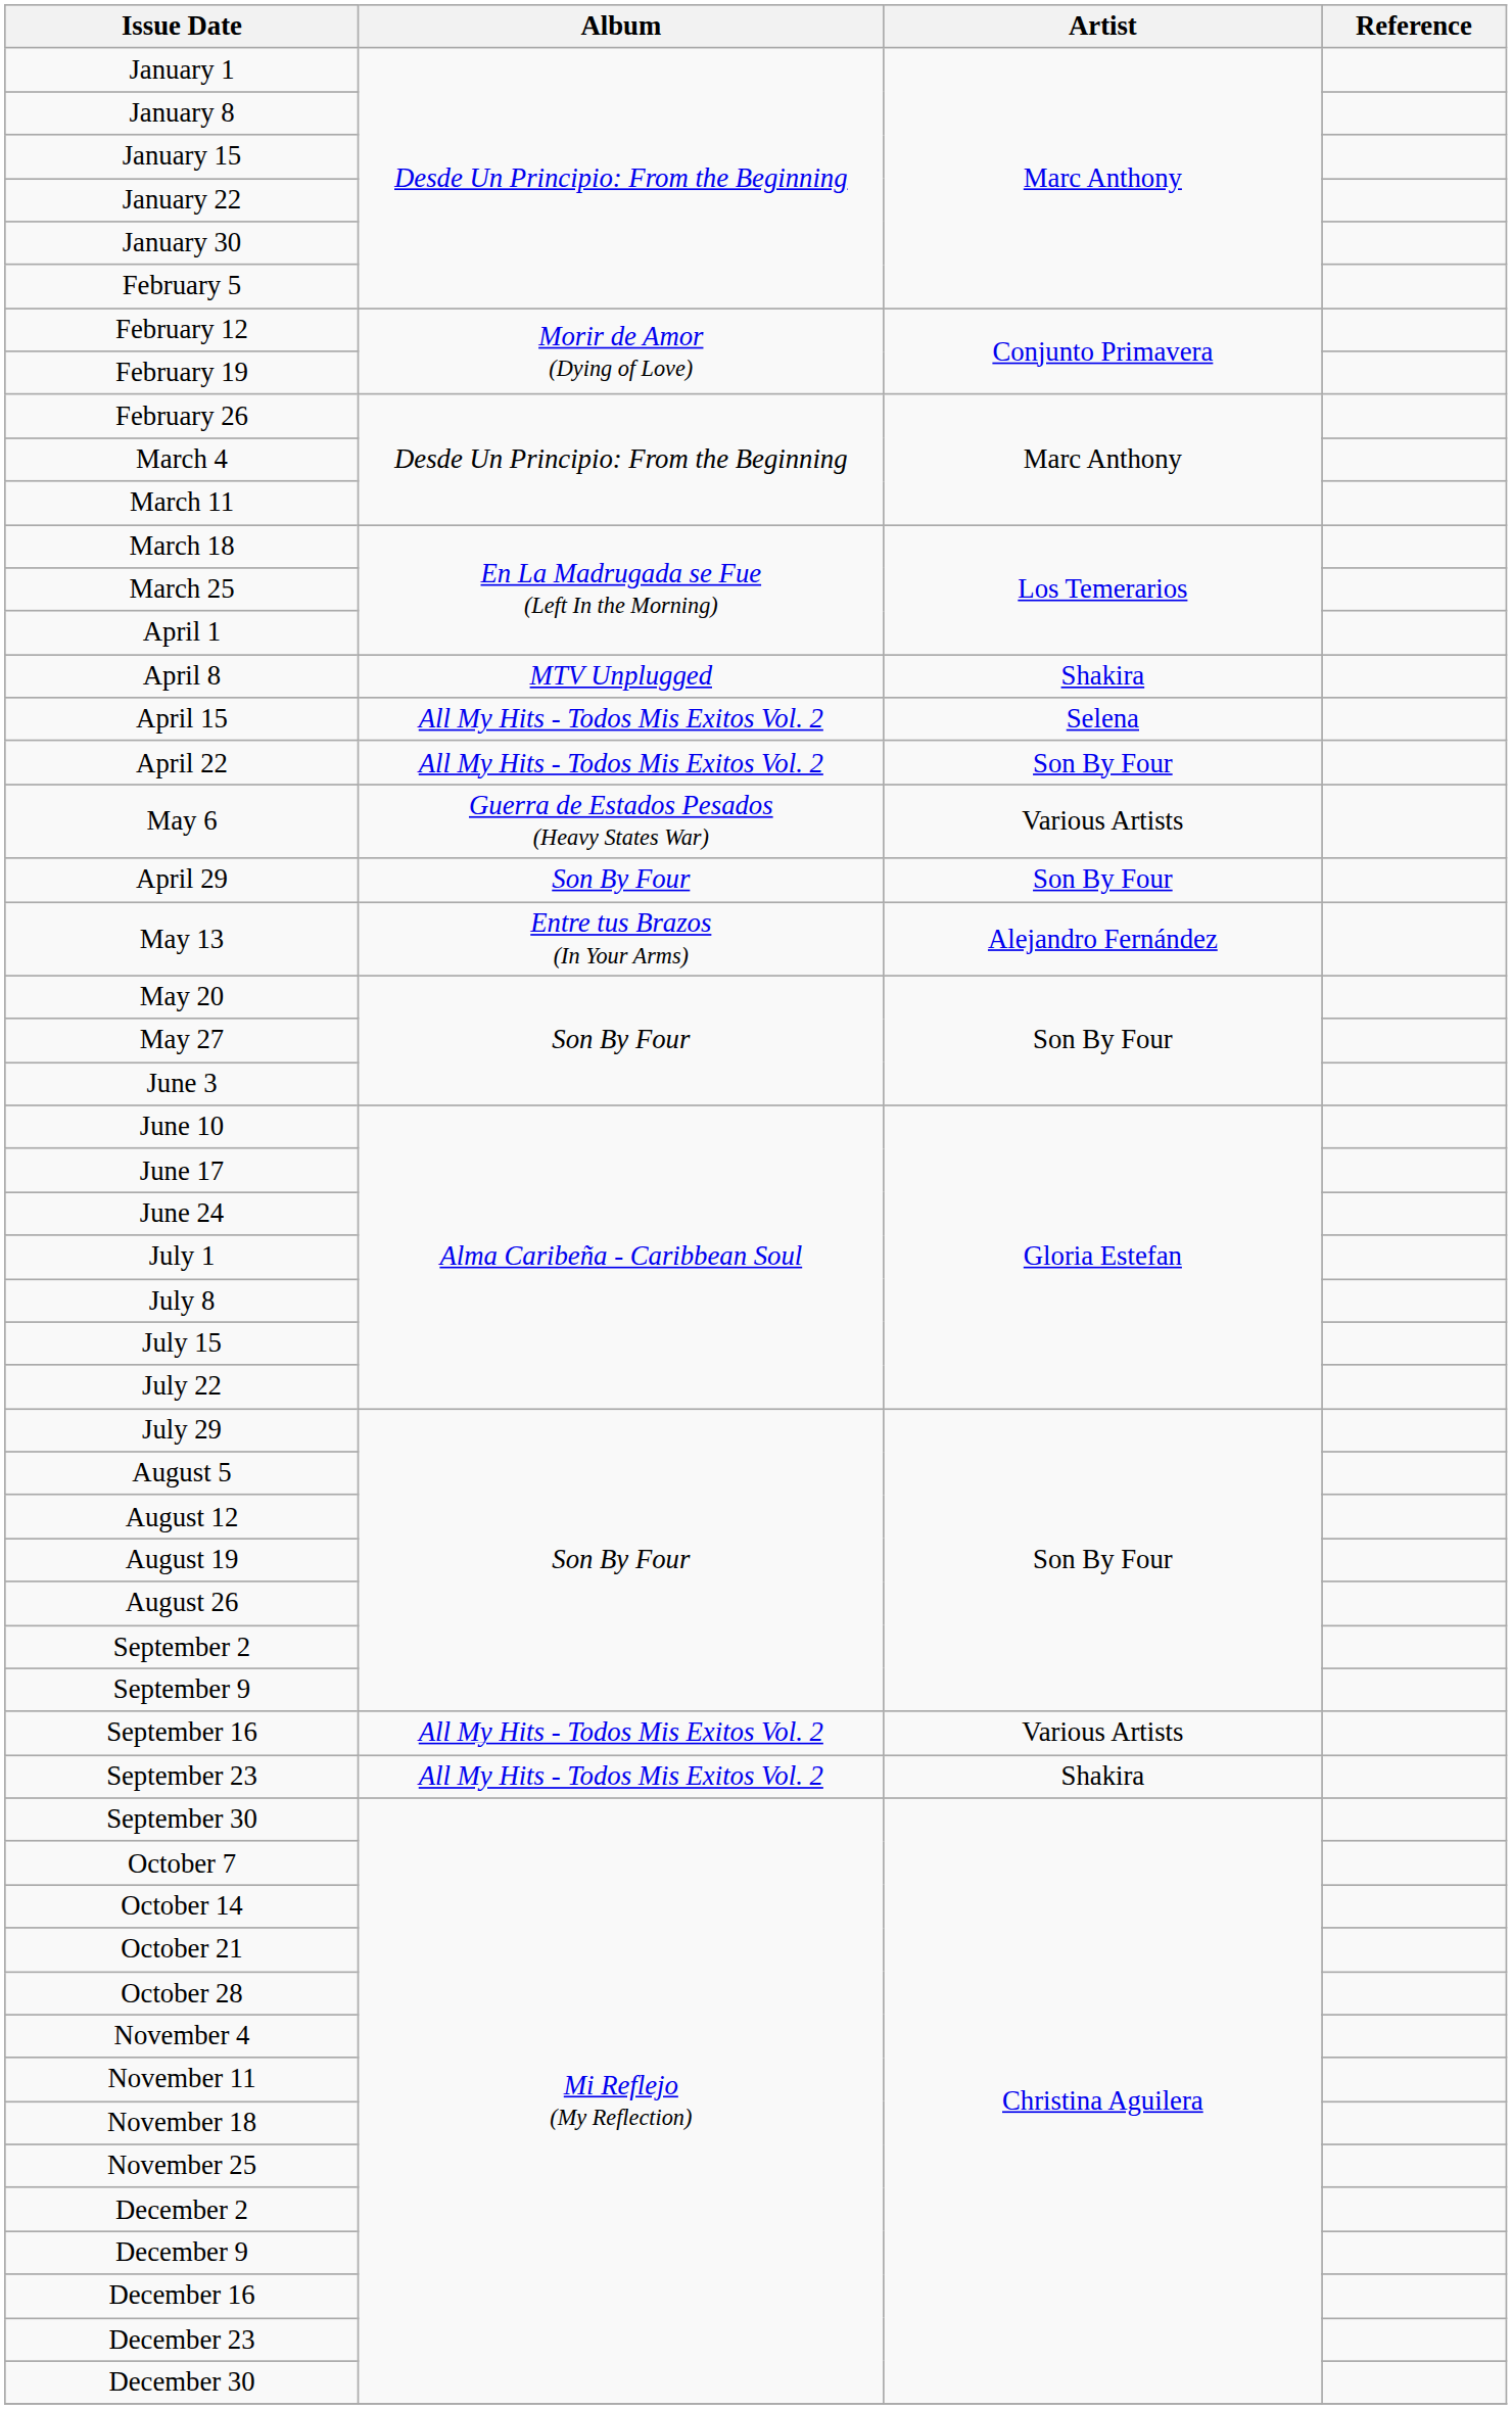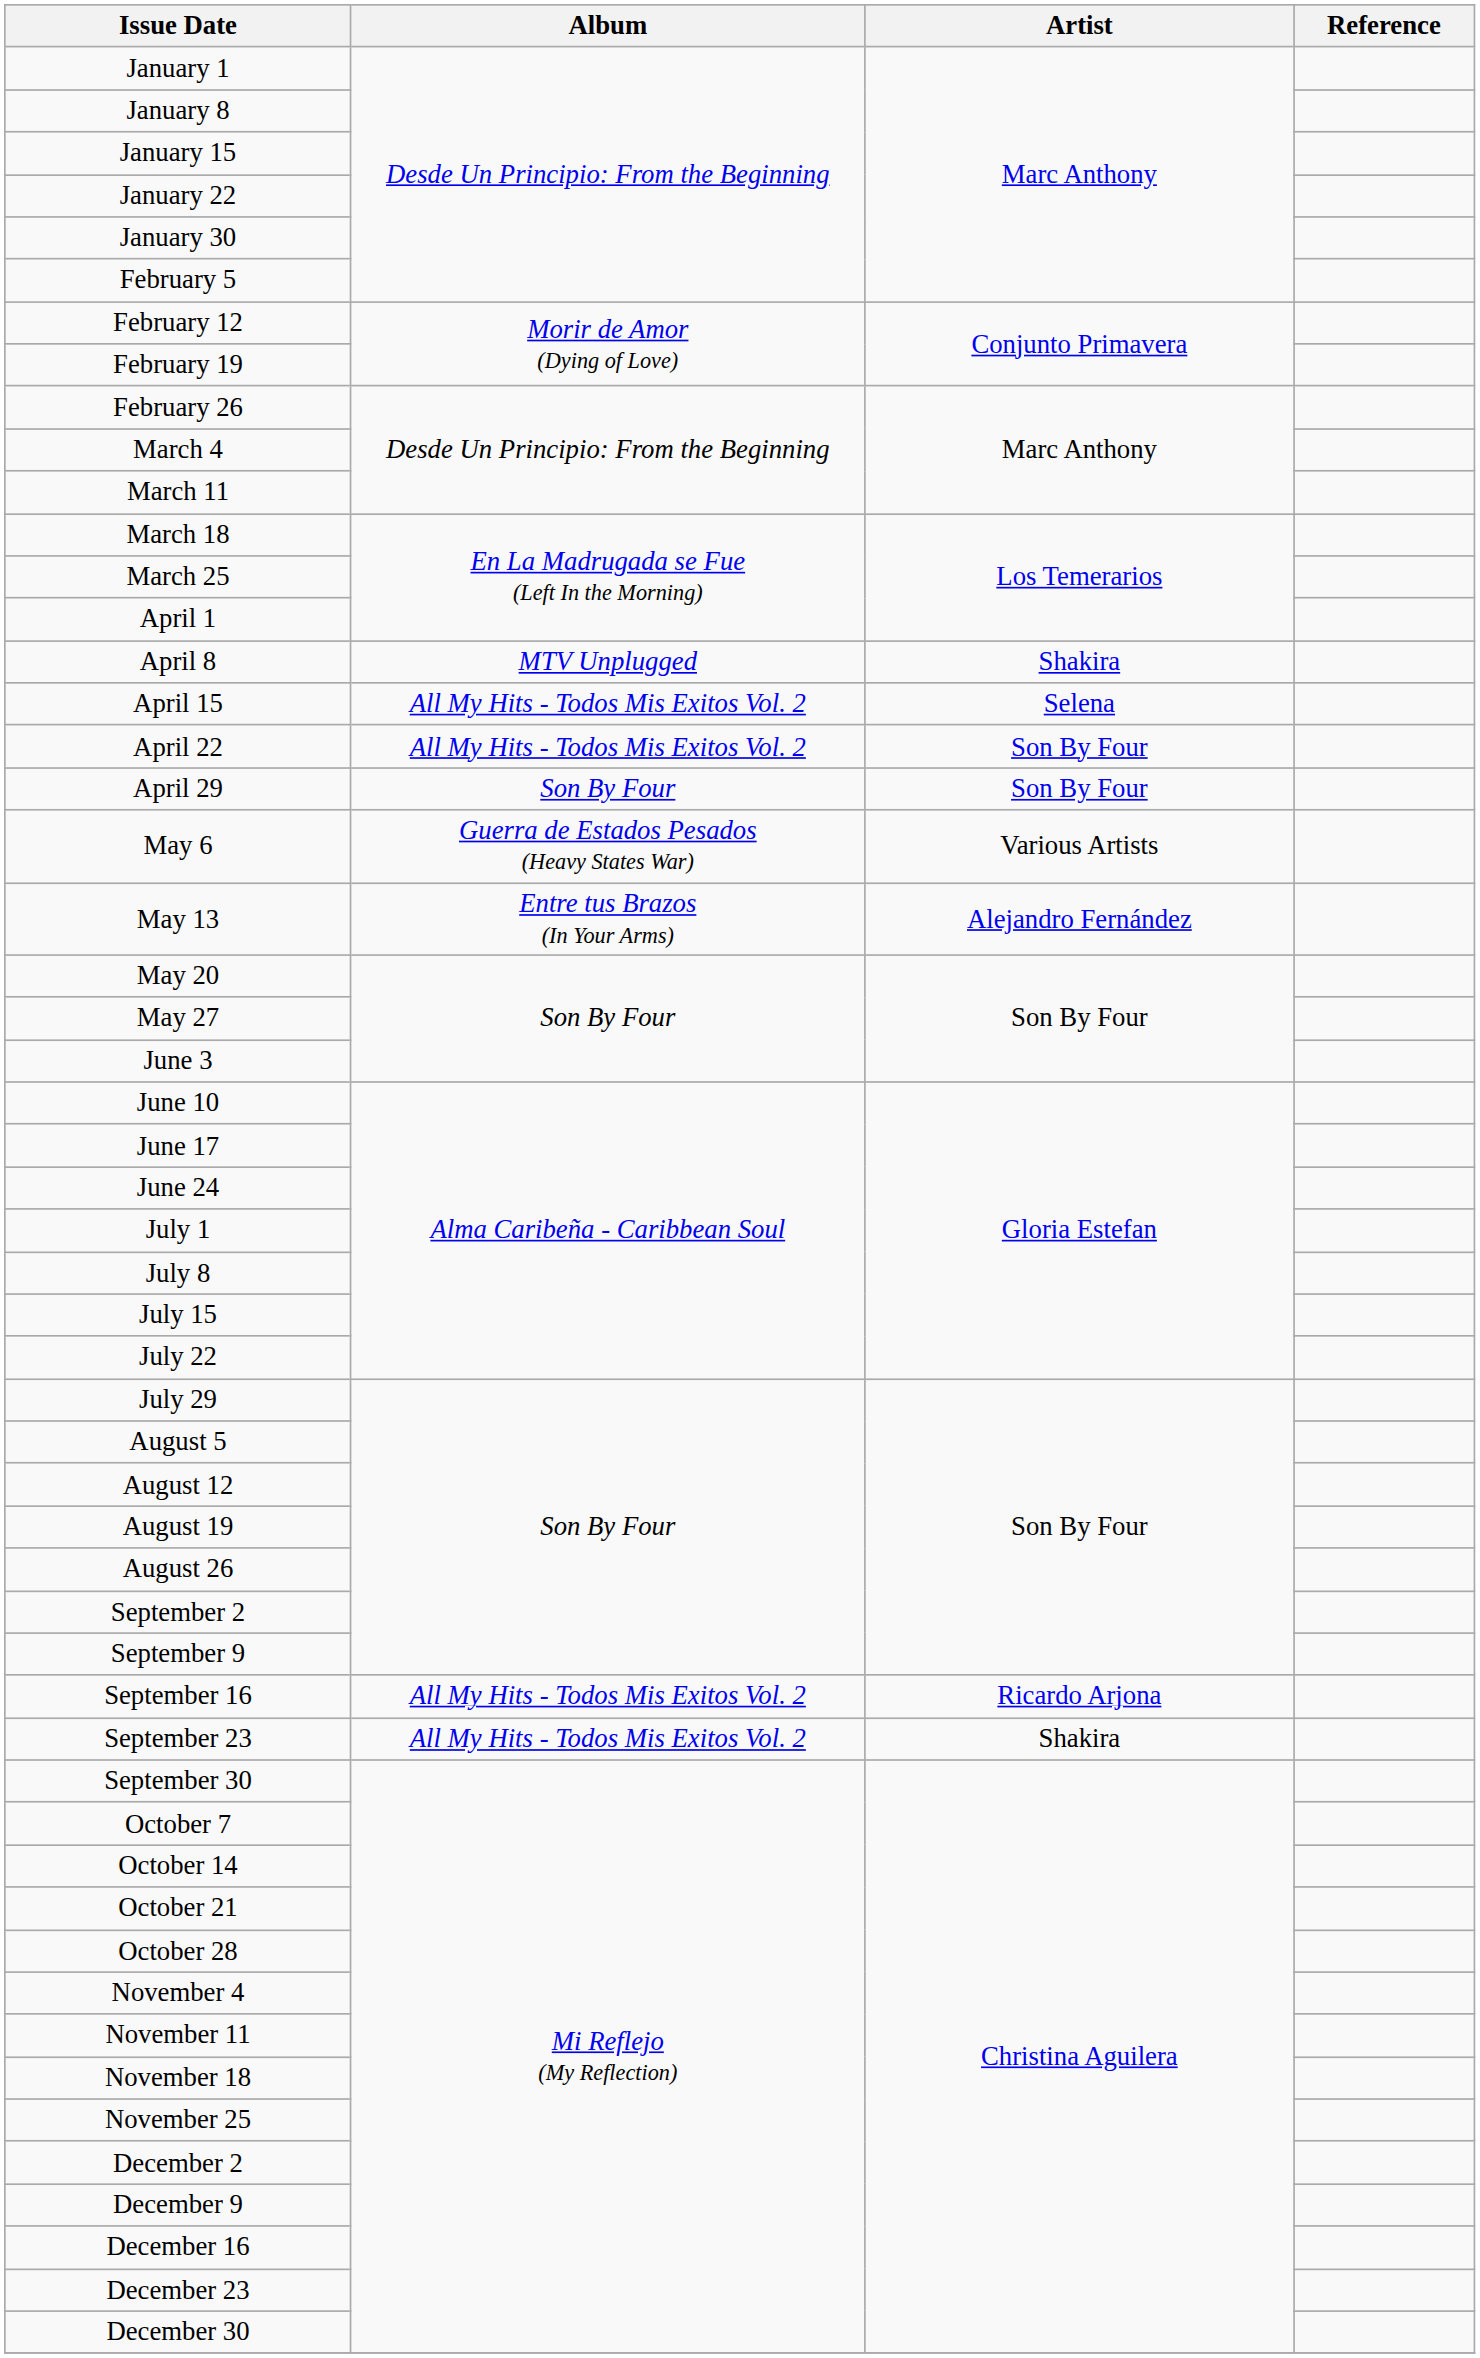 <table class="wikitable" style="text-align: center">
 <tr>
 <th width="200"><strong>Issue Date</strong></th>
 <th width="300"><strong>Album</strong></th>
 <th width="250"><strong>Artist</strong></th>
 <th width="100" class="unsortable"><strong>Reference</strong></th>
 </tr>
 <tr>
 <td>January 1</td>
 <td rowspan="6"><em><a href='#'>Desde Un Principio: From the Beginning</a></em></td>
 <td rowspan="6"><a href='#'>Marc Anthony</a></td>
 <td></td>
 </tr>
 <tr>
 <td>January 8</td>
 <td></td>
 </tr>
 <tr>
 <td>January 15</td>
 <td></td>
 </tr>
 <tr>
 <td>January 22</td>
 <td></td>
 </tr>
 <tr>
 <td>January 30</td>
 <td></td>
 </tr>
 <tr>
 <td>February 5</td>
 <td></td>
 </tr>
 <tr>
 <td>February 12</td>
 <td rowspan="2"><em><a href='#'>Morir de Amor</a></em><br><small><em>(Dying of Love)</em></small></td>
 <td rowspan="2"><a href='#'>Conjunto Primavera</a></td>
 <td></td>
 </tr>
 <tr>
 <td>February 19</td>
 <td></td>
 </tr>
 <tr>
 <td>February 26</td>
 <td rowspan="3"><em>Desde Un Principio: From the Beginning</em></td>
 <td rowspan="3">Marc Anthony</td>
 <td></td>
 </tr>
 <tr>
 <td>March 4</td>
 <td></td>
 </tr>
 <tr>
 <td>March 11</td>
 <td></td>
 </tr>
 <tr>
 <td>March 18</td>
 <td rowspan="3"><em><a href='#'>En La Madrugada se Fue</a></em> <br><small><em>(Left In the Morning)</em></small></td>
 <td rowspan="3"><a href='#'>Los Temerarios</a></td>
 <td></td>
 </tr>
 <tr>
 <td>March 25</td>
 <td></td>
 </tr>
 <tr>
 <td>April 1</td>
 <td></td>
 </tr>
 <tr>
 <td>April 8</td>
 <td><em><a href='#'>MTV Unplugged</a></em></td>
 <td><a href='#'>Shakira</a></td>
 <td></td>
 </tr>
 <tr>
 <td>April 15</td>
 <td><em><a href='#'>All My Hits - Todos Mis Exitos Vol. 2</a></em></td>
 <td><a href='#'>Selena</a></td>
 <td></td>
 </tr>
 <tr>
 <td>April 22</td>
 <td><em><a href='#'>All My Hits - Todos Mis Exitos Vol. 2</a></em></td>
 <td><a href='#'>Son By Four</a></td>
 <td></td>
 </tr>
 <tr>
+<td>April 29</td>
+<td><em><a href='#'>Son By Four</a></em></td>
+<td><a href='#'>Son By Four</a></td>
+<td></td>
+</tr>
+<tr>
 <td>May 6</td>
 <td><em><a href='#'>Guerra de Estados Pesados</a></em><br><small><em>(Heavy States War)</em></small></td>
 <td>Various Artists</td>
-<td></td>
-</tr>
-<tr>
-<td>April 29</td>
-<td><em><a href='#'>Son By Four</a></em></td>
-<td><a href='#'>Son By Four</a></td>
 <td></td>
 </tr>
 <tr>
 <td>May 13</td>
 <td><em><a href='#'>Entre tus Brazos</a></em><br><small><em>(In Your Arms)</em></small></td>
 <td><a href='#'>Alejandro Fernández</a></td>
 <td></td>
 </tr>
 <tr>
 <td>May 20</td>
 <td rowspan="3"><em>Son By Four</em></td>
 <td rowspan="3">Son By Four</td>
 <td></td>
 </tr>
 <tr>
 <td>May 27</td>
 <td></td>
 </tr>
 <tr>
 <td>June 3</td>
 <td></td>
 </tr>
 <tr>
 <td>June 10</td>
 <td rowspan="7"><em><a href='#'>Alma Caribeña - Caribbean Soul</a></em></td>
 <td rowspan="7"><a href='#'>Gloria Estefan</a></td>
 <td></td>
 </tr>
 <tr>
 <td>June 17</td>
 <td></td>
 </tr>
 <tr>
 <td>June 24</td>
 <td></td>
 </tr>
 <tr>
 <td>July 1</td>
 <td></td>
 </tr>
 <tr>
 <td>July 8</td>
 <td></td>
 </tr>
 <tr>
 <td>July 15</td>
 <td></td>
 </tr>
 <tr>
 <td>July 22</td>
 <td></td>
 </tr>
 <tr>
 <td>July 29</td>
 <td rowspan="7"><em>Son By Four</em></td>
 <td rowspan="7">Son By Four</td>
 <td></td>
 </tr>
 <tr>
 <td>August 5</td>
 <td></td>
 </tr>
 <tr>
 <td>August 12</td>
 <td></td>
 </tr>
 <tr>
 <td>August 19</td>
 <td></td>
 </tr>
 <tr>
 <td>August 26</td>
 <td></td>
 </tr>
 <tr>
 <td>September 2</td>
 <td></td>
 </tr>
 <tr>
 <td>September 9</td>
 <td></td>
 </tr>
 <tr>
 <td>September 16</td>
 <td><em><a href='#'>All My Hits - Todos Mis Exitos Vol. 2</a></em></td>
-<td>Various Artists</td>
+<td><a href='#'>Ricardo Arjona</a></td>
 <td></td>
 </tr>
 <tr>
 <td>September 23</td>
 <td><em><a href='#'>All My Hits - Todos Mis Exitos Vol. 2</a></em></td>
 <td>Shakira</td>
 <td></td>
 </tr>
 <tr>
 <td>September 30</td>
 <td rowspan="14"><em><a href='#'>Mi Reflejo</a></em> <br><small><em>(My Reflection)</em></small></td>
 <td rowspan="14"><a href='#'>Christina Aguilera</a></td>
 <td></td>
 </tr>
 <tr>
 <td>October 7</td>
 <td></td>
 </tr>
 <tr>
 <td>October 14</td>
 <td></td>
 </tr>
 <tr>
 <td>October 21</td>
 <td></td>
 </tr>
 <tr>
 <td>October 28</td>
 <td></td>
 </tr>
 <tr>
 <td>November 4</td>
 <td></td>
 </tr>
 <tr>
 <td>November 11</td>
 <td></td>
 </tr>
 <tr>
 <td>November 18</td>
 <td></td>
 </tr>
 <tr>
 <td>November 25</td>
 <td></td>
 </tr>
 <tr>
 <td>December 2</td>
 <td></td>
 </tr>
 <tr>
 <td>December 9</td>
 <td></td>
 </tr>
 <tr>
 <td>December 16</td>
 <td></td>
 </tr>
 <tr>
 <td>December 23</td>
 <td></td>
 </tr>
 <tr>
 <td>December 30</td>
 <td></td>
 </tr>
 <tr>
 </tr>
 </table>
